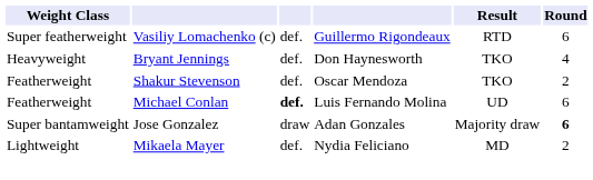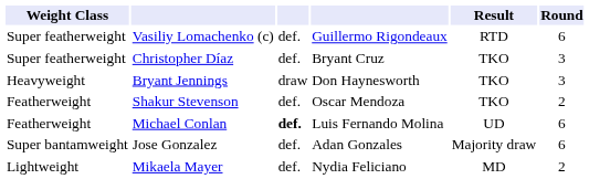 <table class="toccolours" style="font-size: 85%;">
 <tr>
 <th style="background:#e6e8fa; color:#000; text-align:center;">Weight Class</th>
 <th style="background:#e6e8fa; color:#000; text-align:center;"></th>
 <th style="background:#e6e8fa; color:#000; text-align:center;"></th>
 <th style="background:#e6e8fa; color:#000; text-align:center;"></th>
 <th style="background:#e6e8fa; color:#000; text-align:center;">Result</th>
 <th style="background:#e6e8fa; color:#000; text-align:center;">Round</th>
 </tr>
 <tr>
 <td>Super featherweight</td>
 <td> <a href='#'>Vasiliy Lomachenko</a> (c)</td>
 <td>def.</td>
 <td> <a href='#'>Guillermo Rigondeaux</a></td>
 <td align=center>RTD</td>
 <td align=center>6</td>
 </tr>
 <tr>
+<td>Super featherweight</td>
+<td> <a href='#'>Christopher Díaz</a></td>
+<td>def.</td>
+<td> Bryant Cruz</td>
+<td align=center>TKO</td>
+<td align=center>3</td>
+</tr>
+<tr>
 <td>Heavyweight</td>
 <td> <a href='#'>Bryant Jennings</a></td>
-<td>def.</td>
+<td>draw</td>
 <td> Don Haynesworth</td>
 <td align=center>TKO</td>
-<td align=center>4</td>
+<td align=center>3</td>
 </tr>
 <tr>
 <td>Featherweight</td>
 <td> <a href='#'>Shakur Stevenson</a></td>
 <td>def.</td>
 <td> Oscar Mendoza</td>
 <td align=center>TKO</td>
 <td align=center>2</td>
 </tr>
 <tr>
 <td>Featherweight</td>
 <td> <a href='#'>Michael Conlan</a></td>
 <td><strong>def.</strong></td>
 <td> Luis Fernando Molina</td>
 <td align=center>UD</td>
 <td align=center>6</td>
 </tr>
 <tr>
 <td>Super bantamweight</td>
 <td> Jose Gonzalez</td>
-<td>draw</td>
+<td>def.</td>
 <td> Adan Gonzales</td>
 <td align=center>Majority draw</td>
-<td align=center><strong>6</strong></td>
+<td align=center>6</td>
 </tr>
 <tr>
 <td>Lightweight</td>
 <td> <a href='#'>Mikaela Mayer</a></td>
 <td>def.</td>
 <td> Nydia Feliciano</td>
 <td align=center>MD</td>
 <td align=center>2</td>
 </tr>
 <tr>
 </tr>
 </table>
